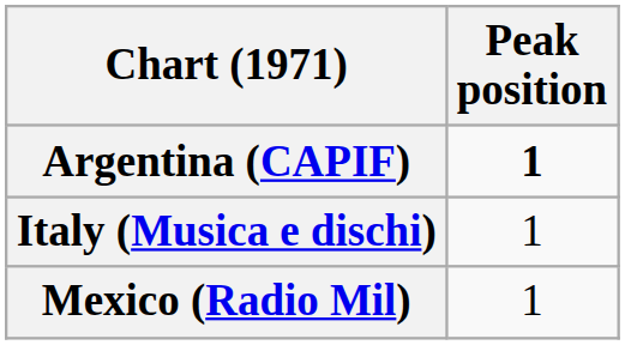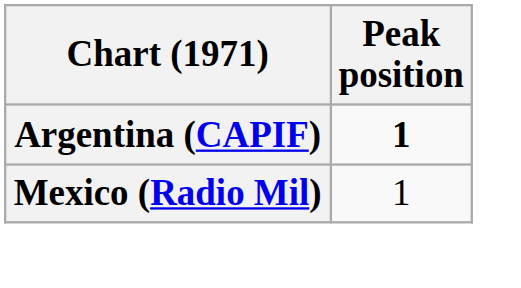 <table class="wikitable sortable plainrowheaders">
 <tr>
 <th>Chart (1971)</th>
 <th>Peak<br>position</th>
 </tr>
 <tr>
 <th scope="row">Argentina (<a href='#'>CAPIF</a>)</th>
 <td style="text-align:center;"><strong>1</strong></td>
 </tr>
 <tr>
-<th scope="row">Italy (<a href='#'>Musica e dischi</a>)</th>
-<td style="text-align:center;">1</td>
-</tr>
-<tr>
 <th scope="row">Mexico (<a href='#'>Radio Mil</a>)</th>
 <td style="text-align:center;">1</td>
 </tr>
 </table>
